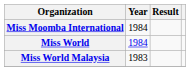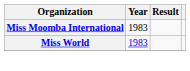 <table class="wikitable sortable plainrowheaders">
 <tr>
 <th scope="col">Organization</th>
 <th scope="col">Year</th>
 <th scope="col">Result</th>
 <th scope="col" class="unsortable"></th>
 </tr>
 <tr>
 <th scope="row"><a href='#'>Miss Moomba International</a></th>
-<td style="text-align:center;">1984</td>
+<td style="text-align:center;">1983</td>
 <td></td>
 <td style="text-align:center;"></td>
 </tr>
 <tr>
 <th scope="row"><a href='#'>Miss World</a></th>
-<td style="text-align:center;"><a href='#'>1984</a></td>
-<td></td>
-<td style="text-align:center;"></td>
-</tr>
-<tr>
-<th scope="row"><a href='#'>Miss World Malaysia</a></th>
-<td style="text-align:center;">1983</td>
+<td style="text-align:center;"><a href='#'>1983</a></td>
 <td></td>
 <td style="text-align:center;"></td>
 </tr>
 <tr>
 </tr>
 </table>
